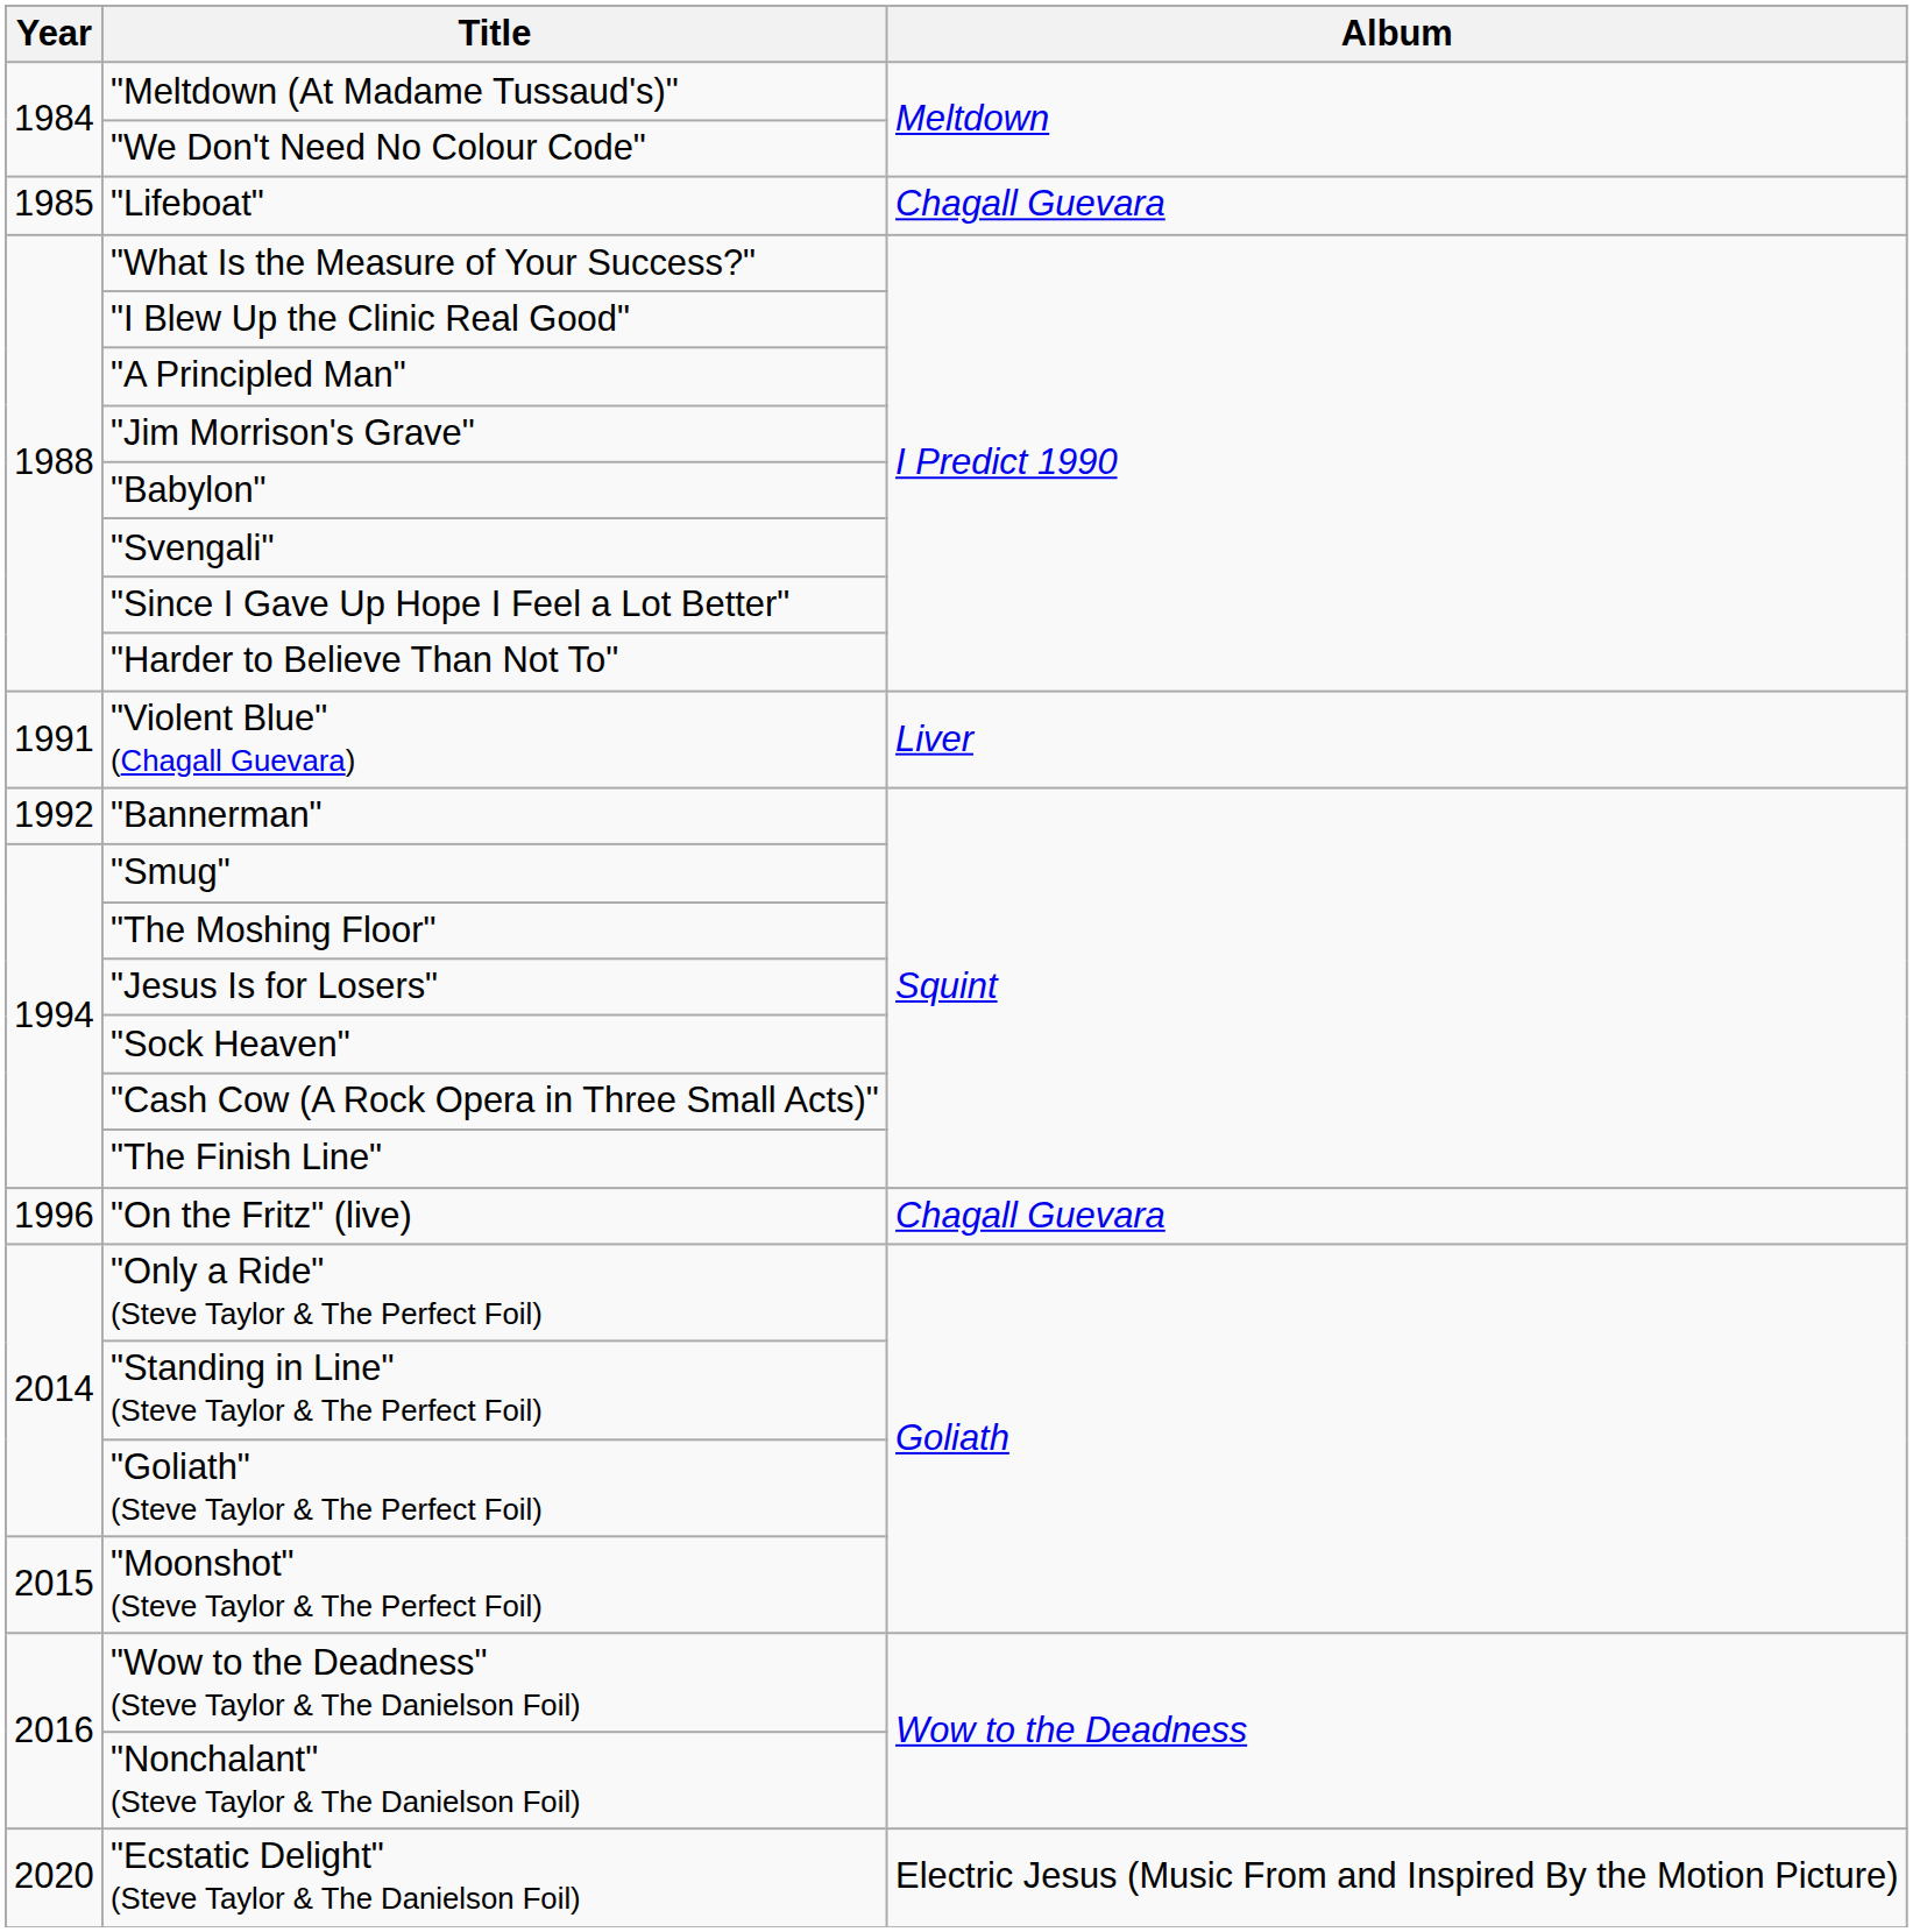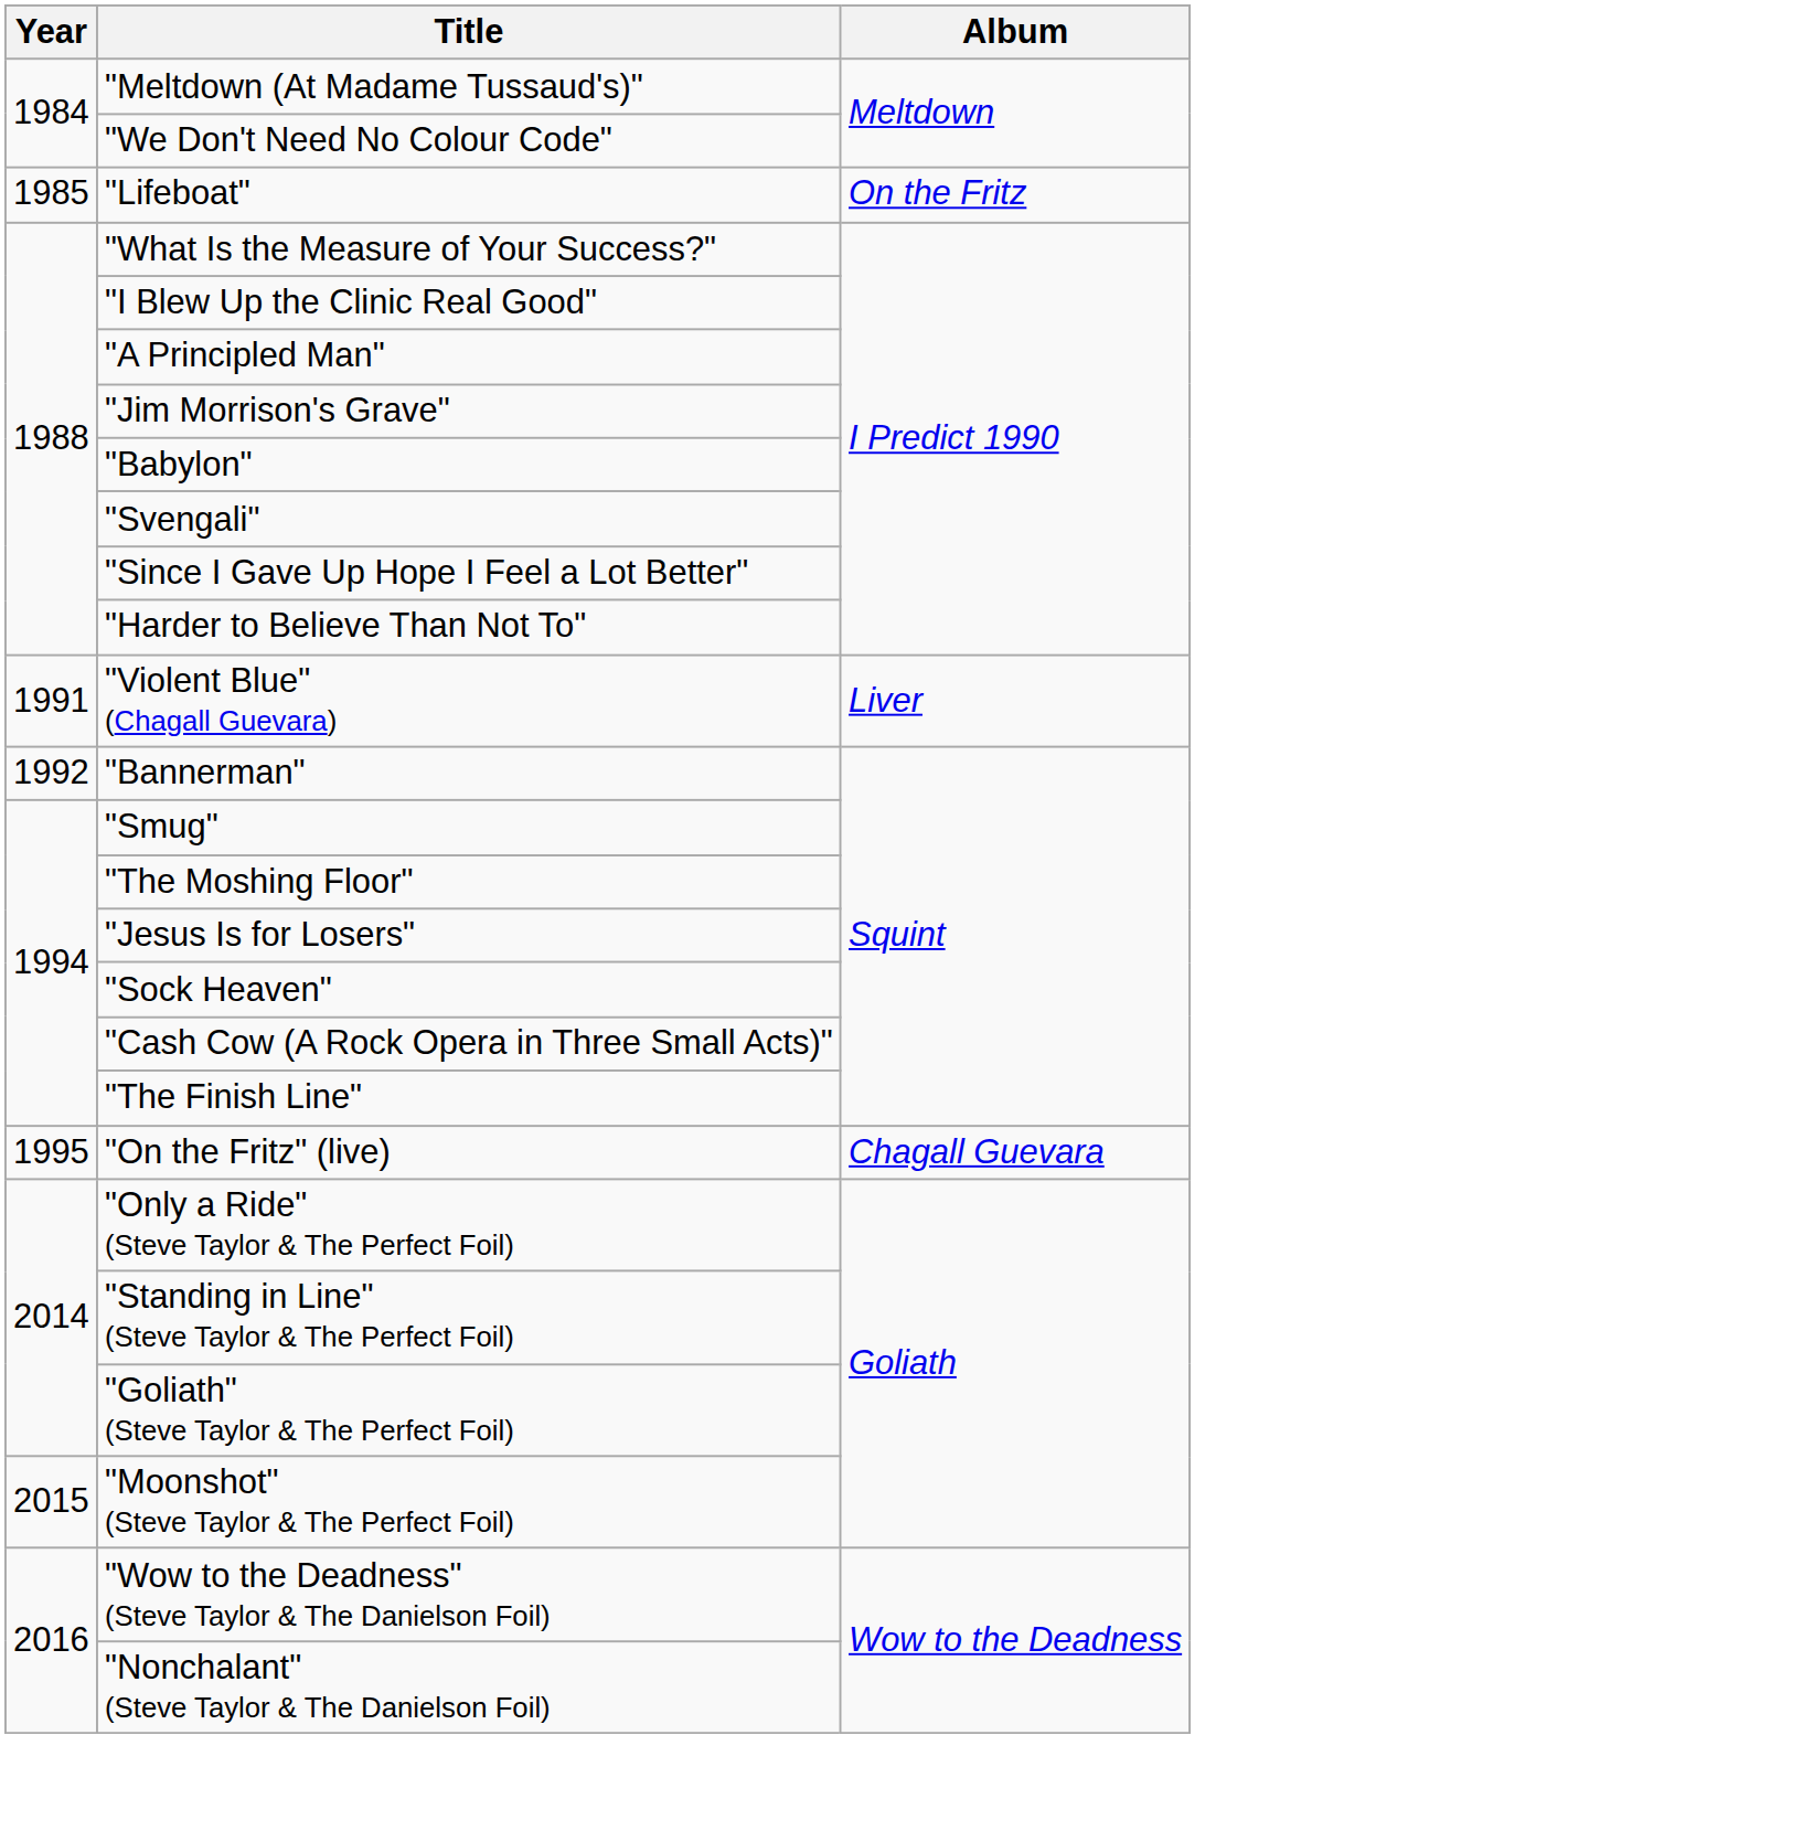 <table class="wikitable">
 <tr>
 <th rowspan="1">Year</th>
 <th rowspan="1">Title</th>
 <th rowspan="1">Album</th>
 </tr>
 <tr>
 <td rowspan="2">1984</td>
 <td>"Meltdown (At Madame Tussaud's)"</td>
 <td rowspan="2"><em><a href='#'>Meltdown</a></em></td>
 </tr>
 <tr>
 <td>"We Don't Need No Colour Code"</td>
 </tr>
 <tr>
 <td rowspan="1">1985</td>
 <td>"Lifeboat"</td>
-<td rowspan="1"><em><a href='#'>Chagall Guevara</a></em></td>
+<td rowspan="1"><em><a href='#'>On the Fritz</a></em></td>
 </tr>
 <tr>
 <td rowspan="8">1988</td>
 <td>"What Is the Measure of Your Success?"</td>
 <td rowspan="8"><em><a href='#'>I Predict 1990</a></em></td>
 </tr>
 <tr>
 <td>"I Blew Up the Clinic Real Good"</td>
 </tr>
 <tr>
 <td>"A Principled Man"</td>
 </tr>
 <tr>
 <td>"Jim Morrison's Grave"</td>
 </tr>
 <tr>
 <td>"Babylon"</td>
 </tr>
 <tr>
 <td>"Svengali"</td>
 </tr>
 <tr>
 <td>"Since I Gave Up Hope I Feel a Lot Better"</td>
 </tr>
 <tr>
 <td>"Harder to Believe Than Not To"</td>
 </tr>
 <tr>
 <td rowspan="1">1991</td>
 <td>"Violent Blue"<br><small>(<a href='#'>Chagall Guevara</a>)</small></td>
 <td rowspan="1"><em><a href='#'>Liver</a></em></td>
 </tr>
 <tr>
 <td rowspan="1">1992</td>
 <td>"Bannerman"</td>
 <td rowspan="7"><em><a href='#'>Squint</a></em></td>
 </tr>
 <tr>
 <td rowspan="6">1994</td>
 <td>"Smug"</td>
 </tr>
 <tr>
 <td>"The Moshing Floor"</td>
 </tr>
 <tr>
 <td>"Jesus Is for Losers"</td>
 </tr>
 <tr>
 <td>"Sock Heaven"</td>
 </tr>
 <tr>
 <td>"Cash Cow (A Rock Opera in Three Small Acts)"</td>
 </tr>
 <tr>
 <td>"The Finish Line"</td>
 </tr>
 <tr>
-<td rowspan="1">1996</td>
+<td rowspan="1">1995</td>
 <td>"On the Fritz" (live)</td>
 <td rowspan="1"><em><a href='#'>Chagall Guevara</a></em></td>
 </tr>
 <tr>
 <td rowspan="3">2014</td>
 <td>"Only a Ride"<br><small>(Steve Taylor & The Perfect Foil)</small></td>
 <td rowspan="4"><em><a href='#'>Goliath</a></em></td>
 </tr>
 <tr>
 <td>"Standing in Line"<br><small>(Steve Taylor & The Perfect Foil)</small></td>
 </tr>
 <tr>
 <td>"Goliath"<br><small>(Steve Taylor & The Perfect Foil)</small></td>
 </tr>
 <tr>
 <td rowspan="1">2015</td>
 <td>"Moonshot"<br><small>(Steve Taylor & The Perfect Foil)</small></td>
 </tr>
 <tr>
 <td rowspan="2">2016</td>
 <td>"Wow to the Deadness"<br><small>(Steve Taylor & The Danielson Foil)</small></td>
 <td rowspan="2"><em><a href='#'>Wow to the Deadness</a></em></td>
 </tr>
 <tr>
 <td>"Nonchalant"<br><small>(Steve Taylor & The Danielson Foil)</small></td>
 </tr>
-<tr>
-<td>2020</td>
-<td>"Ecstatic Delight"<br><small>(Steve Taylor & The Danielson Foil)</small></td>
-<td>Electric Jesus (Music From and Inspired By the Motion Picture)</td>
-</tr>
 </table>
